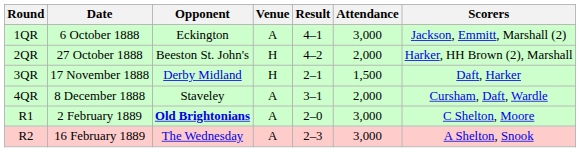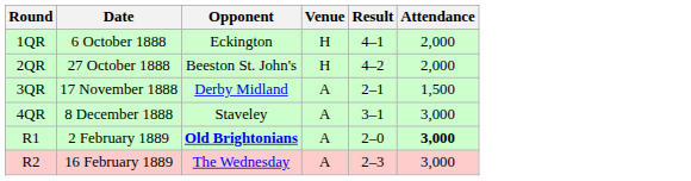 <table class="wikitable" style="font-size:100%; text-align:center">
 <tr>
 <th>Round</th>
 <th>Date</th>
 <th>Opponent</th>
 <th>Venue</th>
 <th>Result</th>
 <th>Attendance</th>
-<th>Scorers</th>
 </tr>
 <tr style="background-color: #CCFFCC;">
 <td>1QR</td>
 <td>6 October 1888</td>
 <td>Eckington</td>
-<td>A</td>
+<td>H</td>
 <td>4–1</td>
-<td>3,000</td>
-<td><a href='#'>Jackson</a>, <a href='#'>Emmitt</a>, Marshall (2)</td>
+<td>2,000</td>
 </tr>
 <tr style="background-color: #CCFFCC;">
 <td>2QR</td>
 <td>27 October 1888</td>
 <td>Beeston St. John's</td>
 <td>H</td>
 <td>4–2</td>
 <td>2,000</td>
-<td><a href='#'>Harker</a>, HH Brown (2), Marshall</td>
 </tr>
 <tr style="background-color: #CCFFCC;">
 <td>3QR</td>
 <td>17 November 1888</td>
 <td><a href='#'>Derby Midland</a></td>
-<td>H</td>
+<td>A</td>
 <td>2–1</td>
 <td>1,500</td>
-<td><a href='#'>Daft</a>, <a href='#'>Harker</a></td>
 </tr>
 <tr style="background-color: #CCFFCC;">
 <td>4QR</td>
 <td>8 December 1888</td>
 <td>Staveley</td>
 <td>A</td>
 <td>3–1</td>
-<td>2,000</td>
-<td><a href='#'>Cursham</a>, <a href='#'>Daft</a>, <a href='#'>Wardle</a></td>
+<td>3,000</td>
 </tr>
 <tr style="background-color: #CCFFCC;">
 <td>R1</td>
 <td>2 February 1889</td>
 <td><strong><a href='#'>Old Brightonians</a></strong></td>
 <td>A</td>
 <td>2–0</td>
-<td>3,000</td>
-<td><a href='#'>C Shelton</a>, <a href='#'>Moore</a></td>
+<td><strong>3,000</strong></td>
 </tr>
 <tr style="background-color: #FFCCCC;">
 <td>R2</td>
 <td>16 February 1889</td>
 <td><a href='#'>The Wednesday</a></td>
 <td>A</td>
 <td>2–3</td>
 <td>3,000</td>
-<td><a href='#'>A Shelton</a>, <a href='#'>Snook</a></td>
 </tr>
 </table>
